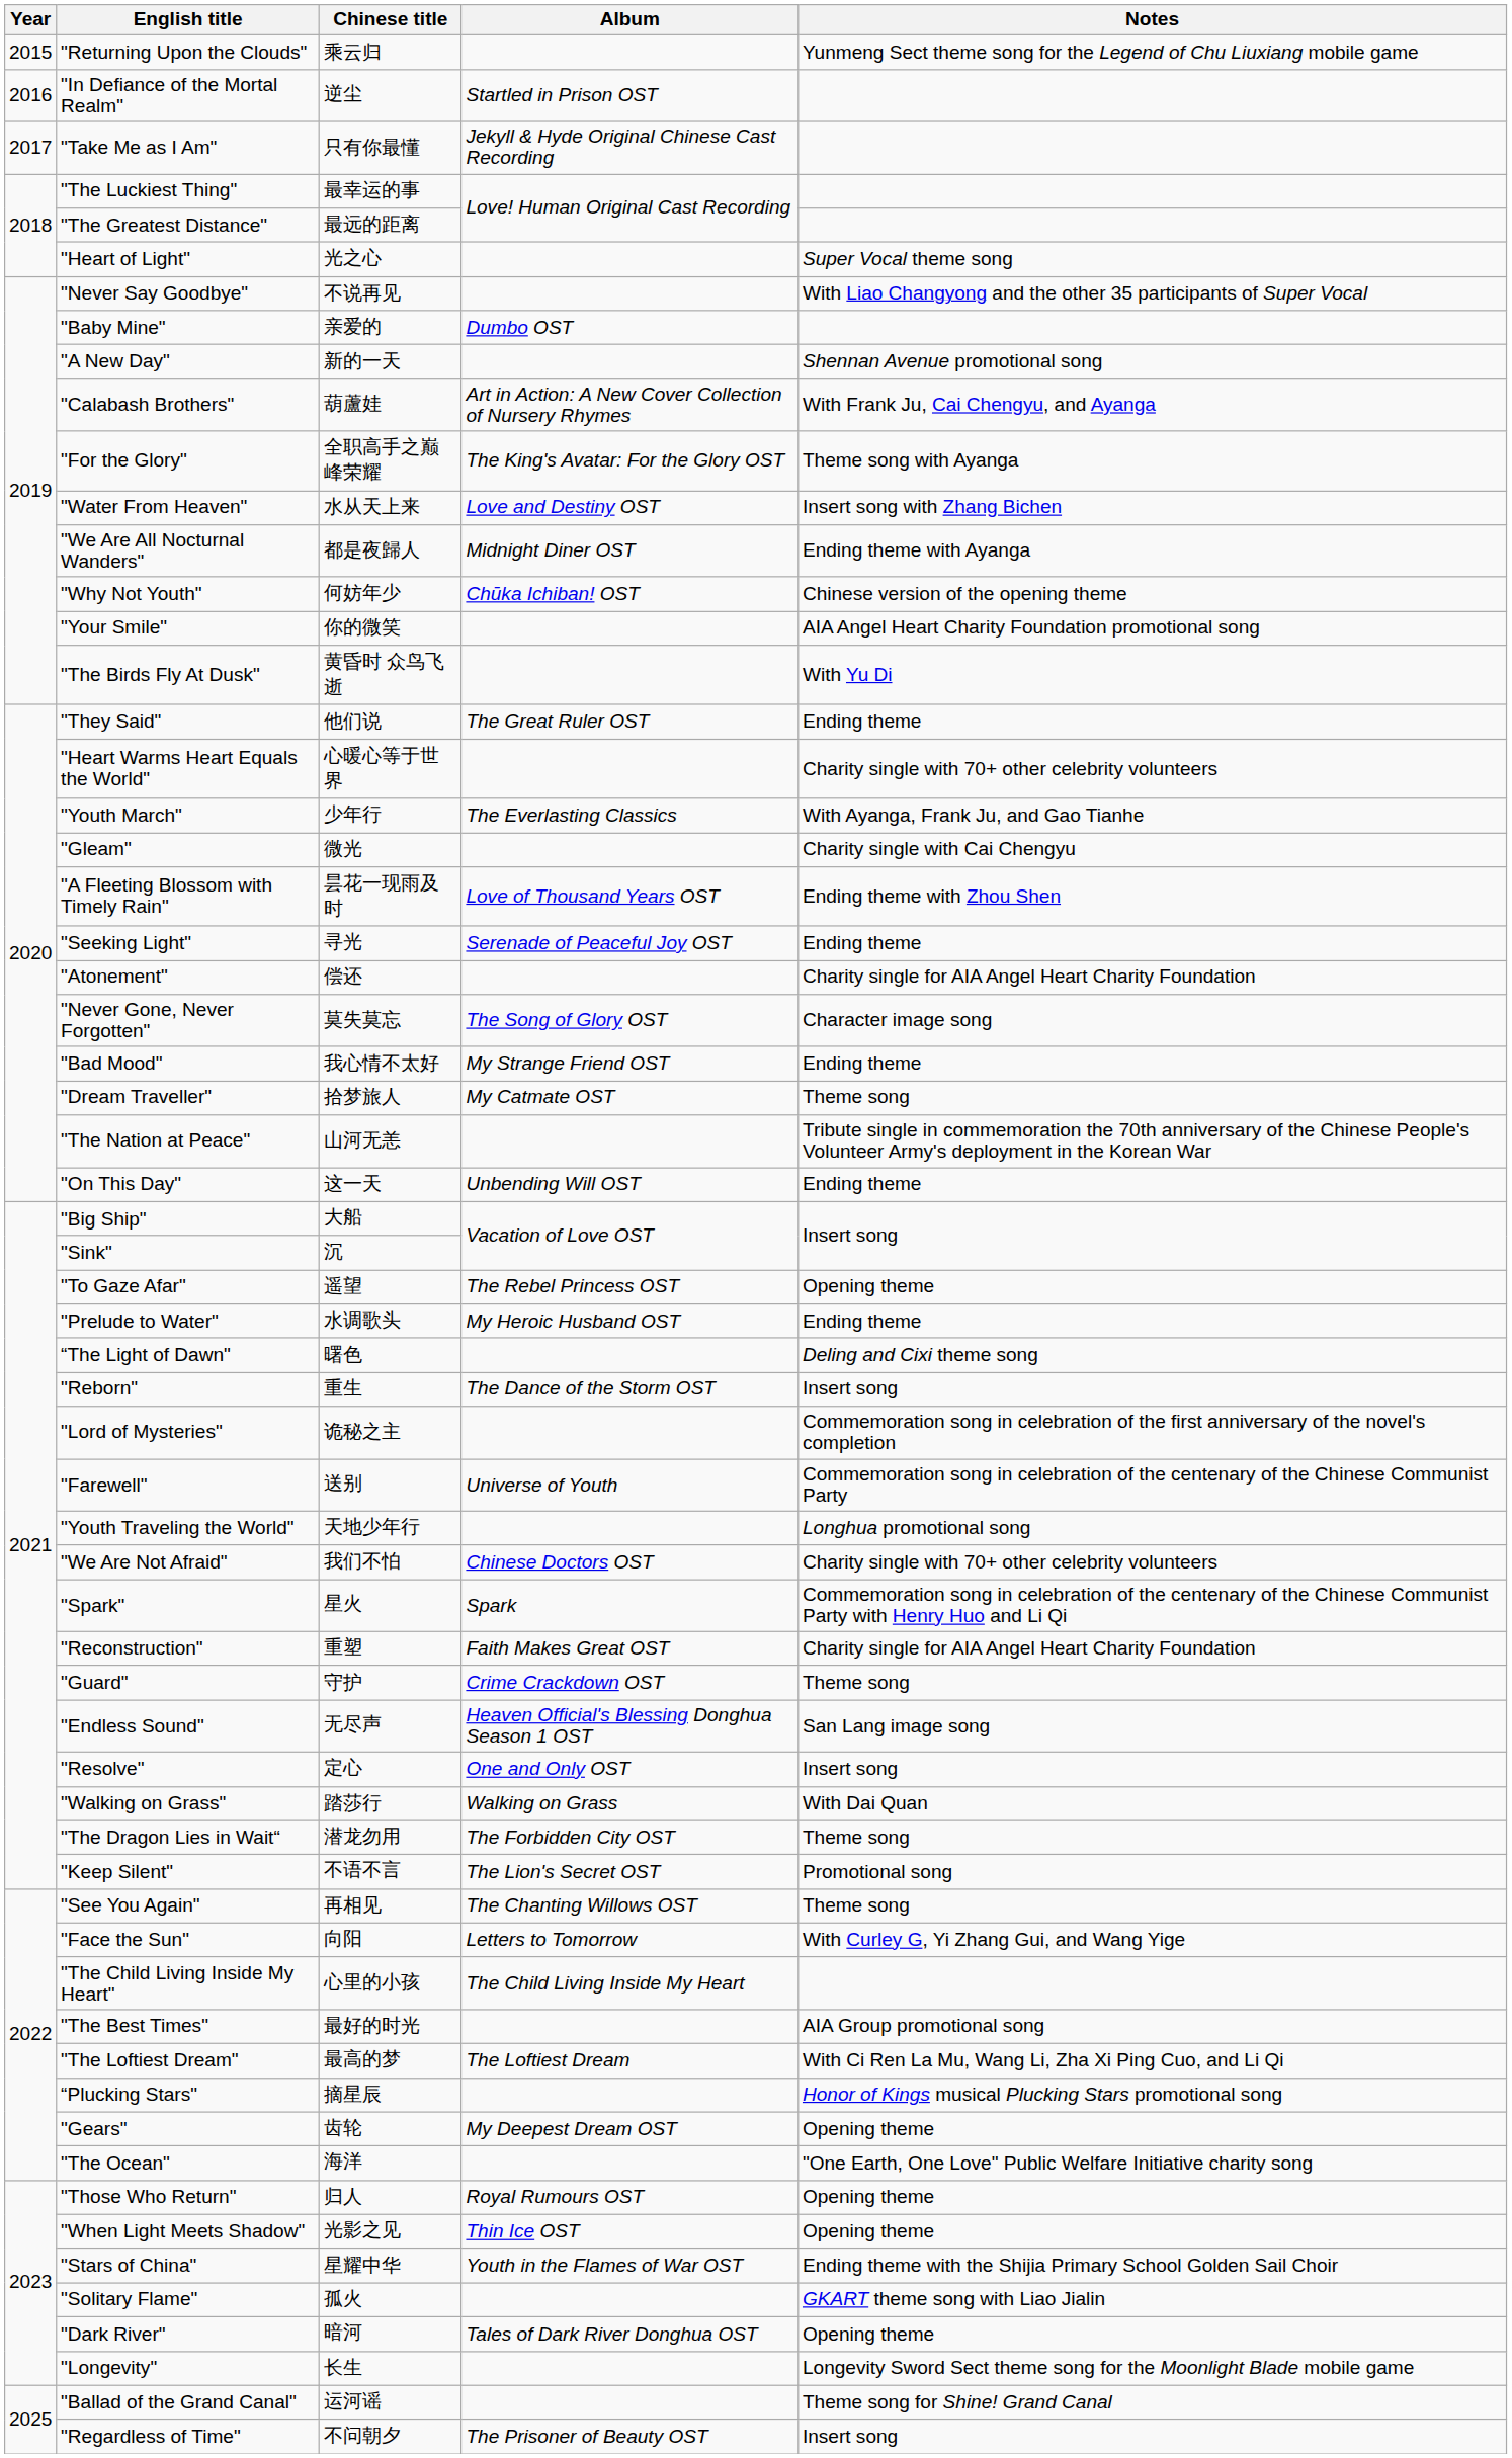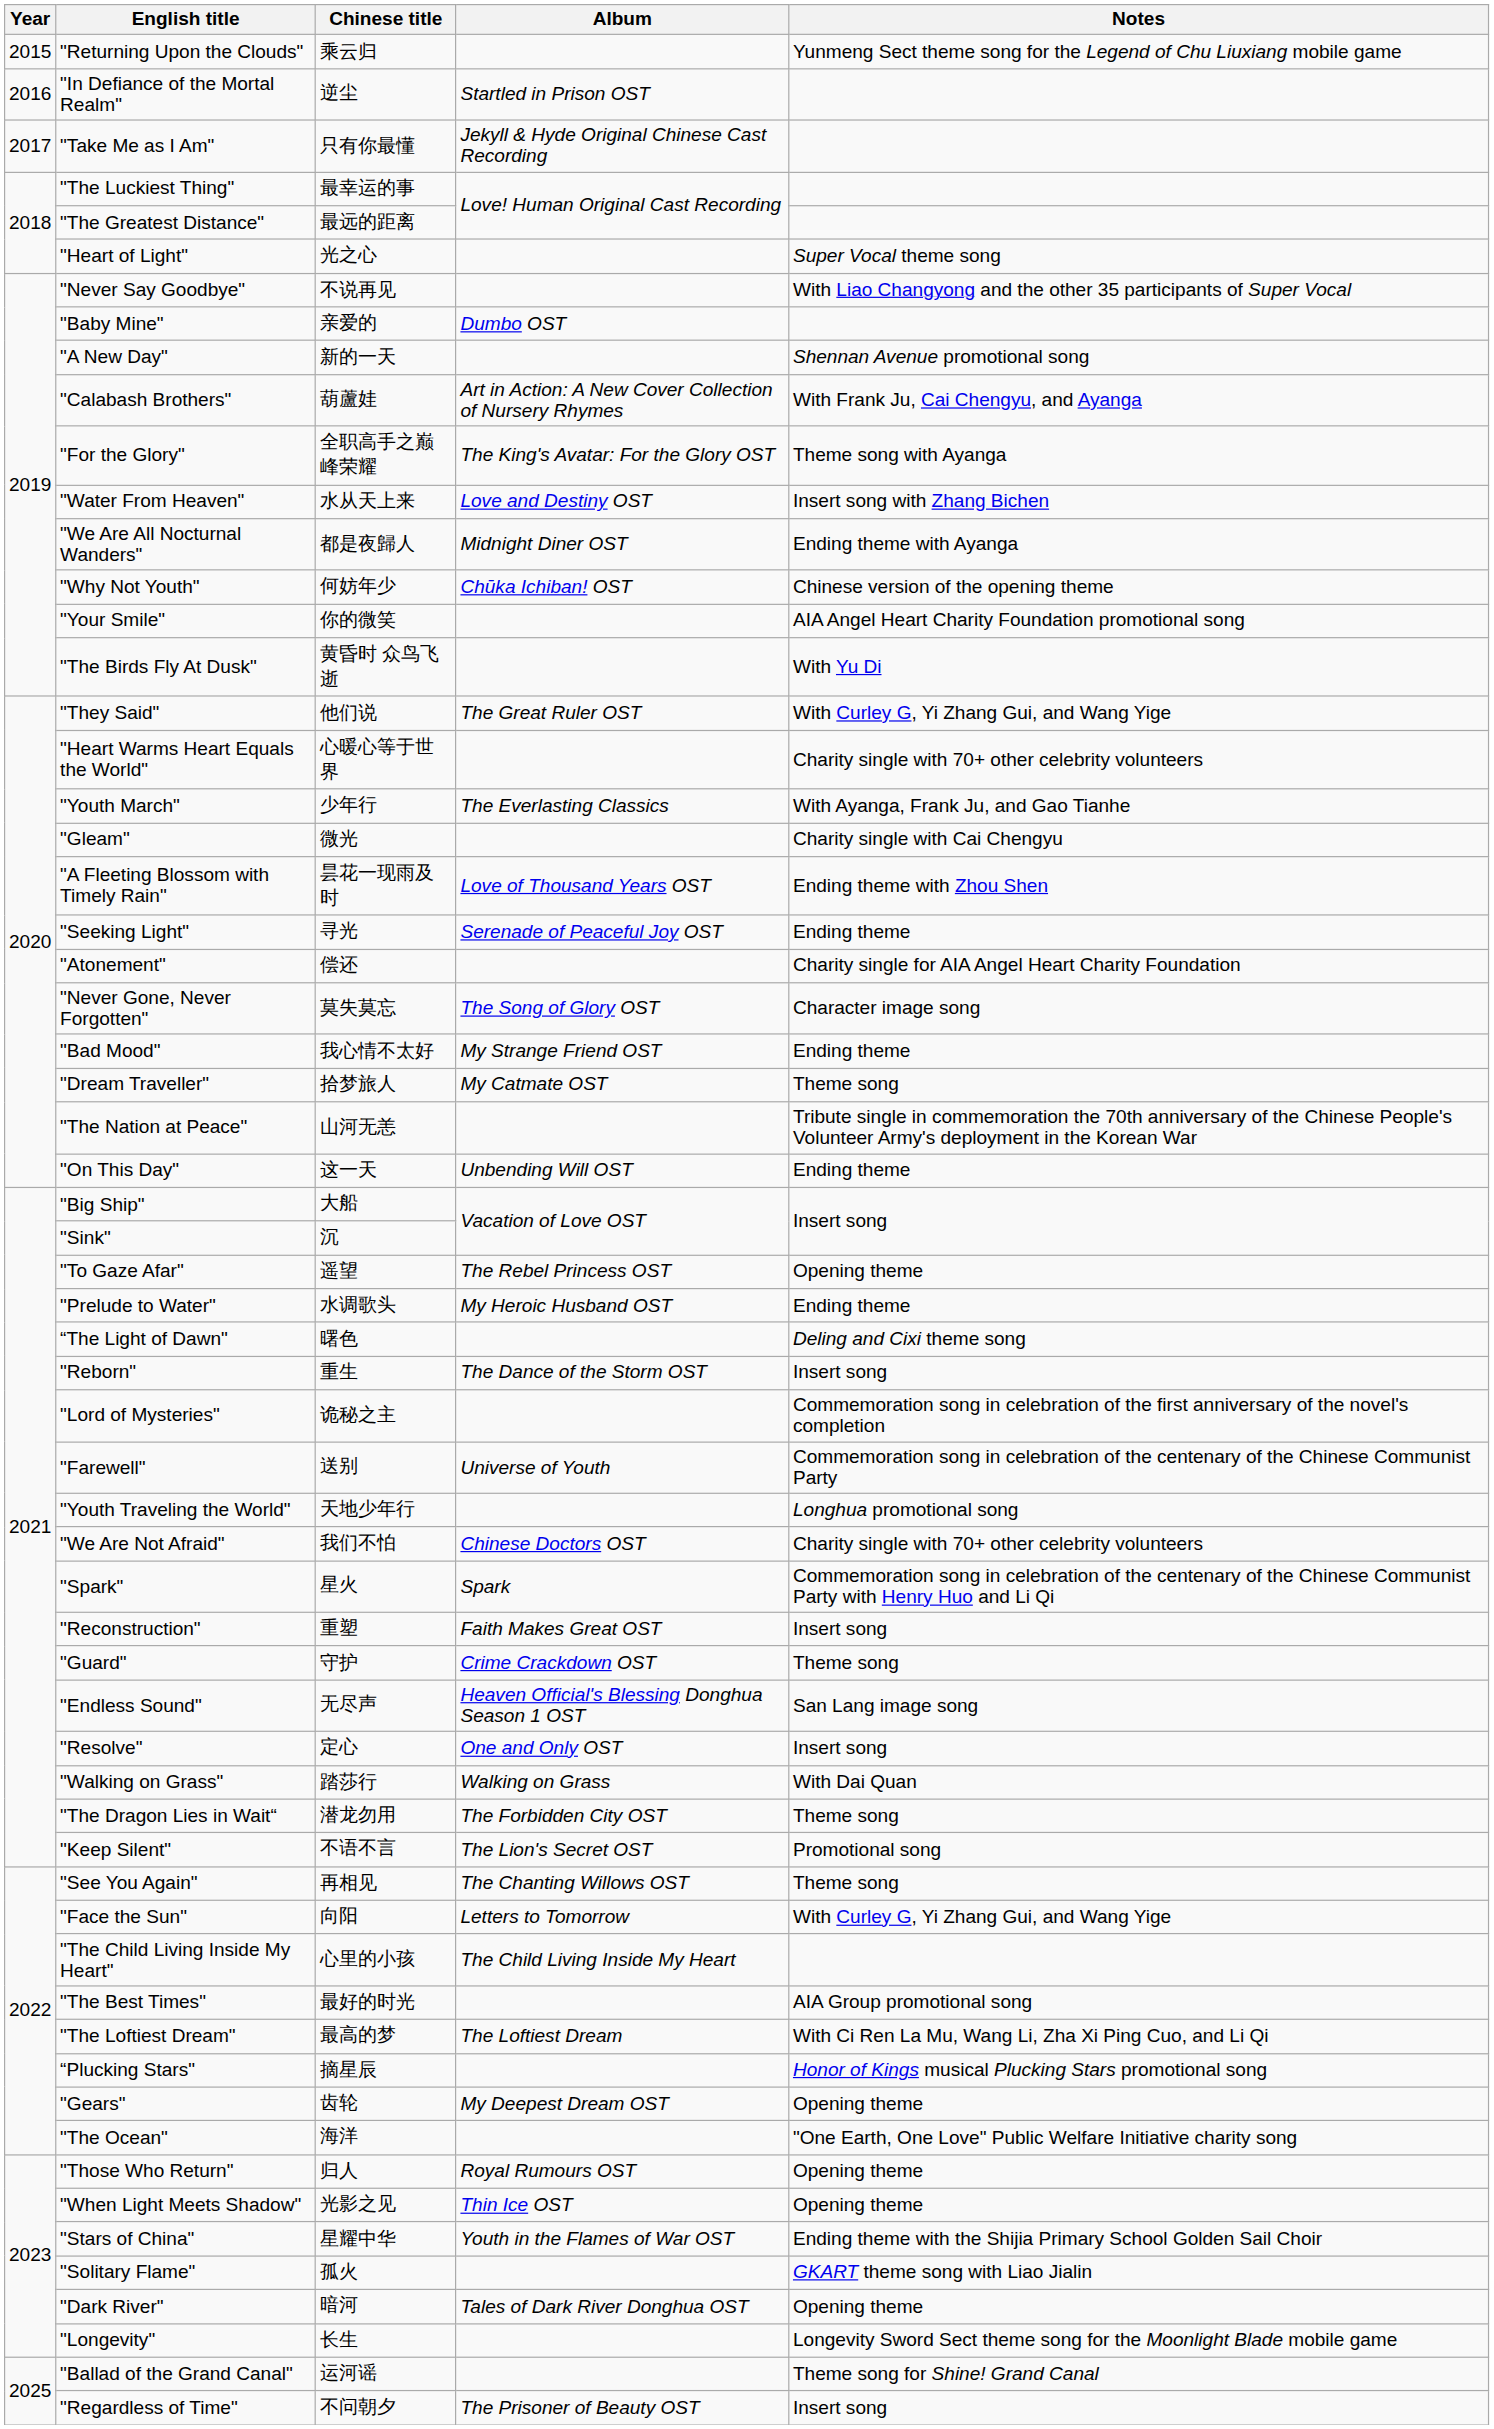 <table class="wikitable">
 <tr>
 <th>Year</th>
 <th>English title</th>
 <th>Chinese title</th>
 <th>Album</th>
 <th>Notes</th>
 </tr>
 <tr>
 <td>2015</td>
 <td>"Returning Upon the Clouds"</td>
 <td>乘云归</td>
 <td></td>
 <td>Yunmeng Sect theme song for the <em>Legend of Chu Liuxiang</em> mobile game</td>
 </tr>
 <tr>
 <td>2016</td>
 <td>"In Defiance of the Mortal Realm"</td>
 <td>逆尘</td>
 <td><em>Startled in Prison OST</em></td>
 <td></td>
 </tr>
 <tr>
 <td>2017</td>
 <td>"Take Me as I Am"</td>
 <td>只有你最懂</td>
 <td><em>Jekyll & Hyde Original Chinese Cast Recording</em></td>
 <td></td>
 </tr>
 <tr>
 <td rowspan=3>2018</td>
 <td>"The Luckiest Thing"</td>
 <td>最幸运的事</td>
 <td rowspan=2><em>Love! Human Original Cast Recording</em></td>
 <td></td>
 </tr>
 <tr>
 <td>"The Greatest Distance"</td>
 <td>最远的距离</td>
 <td></td>
 </tr>
 <tr>
 <td>"Heart of Light"</td>
 <td>光之心</td>
 <td></td>
 <td><em>Super Vocal</em> theme song</td>
 </tr>
 <tr>
 <td rowspan=10>2019</td>
 <td>"Never Say Goodbye"</td>
 <td>不说再见</td>
 <td></td>
 <td>With <a href='#'>Liao Changyong</a> and the other 35 participants of <em>Super Vocal</em></td>
 </tr>
 <tr>
 <td>"Baby Mine"</td>
 <td>亲爱的</td>
 <td><em><a href='#'>Dumbo</a> OST</em></td>
 <td></td>
 </tr>
 <tr>
 <td>"A New Day"</td>
 <td>新的一天</td>
 <td></td>
 <td><em>Shennan Avenue</em> promotional song</td>
 </tr>
 <tr>
 <td>"Calabash Brothers"</td>
 <td>葫蘆娃</td>
 <td><em>Art in Action: A New Cover Collection of Nursery Rhymes</em></td>
 <td>With Frank Ju, <a href='#'>Cai Chengyu</a>, and <a href='#'>Ayanga</a></td>
 </tr>
 <tr>
 <td>"For the Glory"</td>
 <td>全职高手之巅峰荣耀</td>
 <td><em>The King's Avatar: For the Glory OST</em></td>
 <td>Theme song with Ayanga</td>
 </tr>
 <tr>
 <td>"Water From Heaven"</td>
 <td>水从天上来</td>
 <td><em><a href='#'>Love and Destiny</a> OST</em></td>
 <td>Insert song with <a href='#'>Zhang Bichen</a></td>
 </tr>
 <tr>
 <td>"We Are All Nocturnal Wanders"</td>
 <td>都是夜歸人</td>
 <td><em>Midnight Diner OST</em></td>
 <td>Ending theme with Ayanga</td>
 </tr>
 <tr>
 <td>"Why Not Youth"</td>
 <td>何妨年少</td>
 <td><em><a href='#'>Chūka Ichiban!</a> OST</em></td>
 <td>Chinese version of the opening theme</td>
 </tr>
 <tr>
 <td>"Your Smile"</td>
 <td>你的微笑</td>
 <td></td>
 <td>AIA Angel Heart Charity Foundation promotional song</td>
 </tr>
 <tr>
 <td>"The Birds Fly At Dusk"</td>
 <td>黄昏时 众鸟飞逝</td>
 <td></td>
 <td>With <a href='#'>Yu Di</a></td>
 </tr>
 <tr>
 <td rowspan=12>2020</td>
 <td>"They Said"</td>
 <td>他们说</td>
 <td><em>The Great Ruler OST</em></td>
-<td>Ending theme </td>
+<td>With <a href='#'>Curley G</a>, Yi Zhang Gui, and Wang Yige</td>
 </tr>
 <tr>
 <td>"Heart Warms Heart Equals the World"</td>
 <td>心暖心等于世界</td>
 <td></td>
 <td>Charity single with 70+ other celebrity volunteers</td>
 </tr>
 <tr>
 <td>"Youth March"</td>
 <td>少年行</td>
 <td><em>The Everlasting Classics</em></td>
 <td>With Ayanga, Frank Ju, and Gao Tianhe</td>
 </tr>
 <tr>
 <td>"Gleam"</td>
 <td>微光</td>
 <td></td>
 <td>Charity single with Cai Chengyu</td>
 </tr>
 <tr>
 <td>"A Fleeting Blossom with Timely Rain"</td>
 <td>昙花一现雨及时</td>
 <td><em><a href='#'>Love of Thousand Years</a> OST</em></td>
 <td>Ending theme with <a href='#'>Zhou Shen</a></td>
 </tr>
 <tr>
 <td>"Seeking Light"</td>
 <td>寻光</td>
 <td><em><a href='#'>Serenade of Peaceful Joy</a> OST</em></td>
 <td>Ending theme</td>
 </tr>
 <tr>
 <td>"Atonement"</td>
 <td>偿还</td>
 <td></td>
 <td>Charity single for AIA Angel Heart Charity Foundation</td>
 </tr>
 <tr>
 <td>"Never Gone, Never Forgotten"</td>
 <td>莫失莫忘</td>
 <td><em><a href='#'>The Song of Glory</a> OST</em></td>
 <td>Character image song</td>
 </tr>
 <tr>
 <td>"Bad Mood"</td>
 <td>我心情不太好</td>
 <td><em> My Strange Friend OST</em></td>
 <td>Ending theme</td>
 </tr>
 <tr>
 <td>"Dream Traveller"</td>
 <td>拾梦旅人</td>
 <td><em> My Catmate OST</em></td>
 <td>Theme song</td>
 </tr>
 <tr>
 <td>"The Nation at Peace"</td>
 <td>山河无恙</td>
 <td></td>
 <td>Tribute single in commemoration the 70th anniversary of the Chinese People's Volunteer Army's deployment in the Korean War</td>
 </tr>
 <tr>
 <td>"On This Day"</td>
 <td>这一天</td>
 <td><em> Unbending Will OST</em></td>
 <td>Ending theme</td>
 </tr>
 <tr>
 <td rowspan=18>2021</td>
 <td>"Big Ship"</td>
 <td>大船</td>
 <td rowspan=2><em>Vacation of Love OST</em></td>
 <td rowspan=2>Insert song</td>
 </tr>
 <tr>
 <td>"Sink"</td>
 <td>沉</td>
 </tr>
 <tr>
 <td>"To Gaze Afar"</td>
 <td>遥望</td>
 <td><em>The Rebel Princess OST</em></td>
 <td>Opening theme</td>
 </tr>
 <tr>
 <td>"Prelude to Water"</td>
 <td>水调歌头</td>
 <td><em>My Heroic Husband OST</em></td>
 <td>Ending theme</td>
 </tr>
 <tr>
 <td>“The Light of Dawn"</td>
 <td>曙色</td>
 <td></td>
 <td><em>Deling and Cixi</em> theme song</td>
 </tr>
 <tr>
 <td>"Reborn"</td>
 <td>重生</td>
 <td><em>The Dance of the Storm OST</em></td>
 <td>Insert song</td>
 </tr>
 <tr>
 <td>"Lord of Mysteries"</td>
 <td>诡秘之主</td>
 <td></td>
 <td>Commemoration song in celebration of the first anniversary of the novel's completion</td>
 </tr>
 <tr>
 <td>"Farewell"</td>
 <td>送别</td>
 <td><em>Universe of Youth</em></td>
 <td>Commemoration song in celebration of the centenary of the Chinese Communist Party</td>
 </tr>
 <tr>
 <td>"Youth Traveling the World"</td>
 <td>天地少年行</td>
 <td></td>
 <td><em>Longhua</em> promotional song</td>
 </tr>
 <tr>
 <td>"We Are Not Afraid"</td>
 <td>我们不怕</td>
 <td><em><a href='#'>Chinese Doctors</a> OST</em></td>
 <td>Charity single with 70+ other celebrity volunteers</td>
 </tr>
 <tr>
 <td>"Spark"</td>
 <td>星火</td>
 <td><em>Spark</em></td>
 <td>Commemoration song in celebration of the centenary of the Chinese Communist Party with <a href='#'>Henry Huo</a> and Li Qi</td>
 </tr>
 <tr>
 <td>"Reconstruction"</td>
 <td>重塑</td>
 <td><em>Faith Makes Great OST</em></td>
-<td>Charity single for AIA Angel Heart Charity Foundation</td>
+<td>Insert song</td>
 </tr>
 <tr>
 <td>"Guard"</td>
 <td>守护</td>
 <td><em><a href='#'>Crime Crackdown</a> OST</em></td>
 <td>Theme song</td>
 </tr>
 <tr>
 <td>"Endless Sound"</td>
 <td>无尽声</td>
 <td><em><a href='#'>Heaven Official's Blessing</a> Donghua Season 1 OST</em></td>
 <td>San Lang image song</td>
 </tr>
 <tr>
 <td>"Resolve"</td>
 <td>定心</td>
 <td><em><a href='#'>One and Only</a> OST</em></td>
 <td>Insert song</td>
 </tr>
 <tr>
 <td>"Walking on Grass"</td>
 <td>踏莎行</td>
 <td><em>Walking on Grass</em></td>
 <td>With Dai Quan</td>
 </tr>
 <tr>
 <td>"The Dragon Lies in Wait“</td>
 <td>潜龙勿用</td>
 <td><em>The Forbidden City OST</em></td>
 <td>Theme song</td>
 </tr>
 <tr>
 <td>"Keep Silent"</td>
 <td>不语不言</td>
 <td><em>The Lion's Secret OST</em></td>
 <td>Promotional song</td>
 </tr>
 <tr>
 <td rowspan=8>2022</td>
 <td>"See You Again"</td>
 <td>再相见</td>
 <td><em>The Chanting Willows OST</em></td>
 <td>Theme song</td>
 </tr>
 <tr>
 <td>"Face the Sun"</td>
 <td>向阳</td>
 <td><em>Letters to Tomorrow</em></td>
 <td>With <a href='#'>Curley G</a>, Yi Zhang Gui, and Wang Yige</td>
 </tr>
 <tr>
 <td>"The Child Living Inside My Heart"</td>
 <td>心里的小孩</td>
 <td><em>The Child Living Inside My Heart</em></td>
 <td></td>
 </tr>
 <tr>
 <td>"The Best Times"</td>
 <td>最好的时光</td>
 <td></td>
 <td>AIA Group promotional song</td>
 </tr>
 <tr>
 <td>"The Loftiest Dream"</td>
 <td>最高的梦</td>
 <td><em>The Loftiest Dream</em></td>
 <td>With Ci Ren La Mu, Wang Li, Zha Xi Ping Cuo, and Li Qi</td>
 </tr>
 <tr>
 <td>“Plucking Stars"</td>
 <td>摘星辰</td>
 <td></td>
 <td><em><a href='#'>Honor of Kings</a></em> musical <em>Plucking Stars</em> promotional song</td>
 </tr>
 <tr>
 <td>"Gears"</td>
 <td>齿轮</td>
 <td><em>My Deepest Dream OST</em></td>
 <td>Opening theme</td>
 </tr>
 <tr>
 <td>"The Ocean"</td>
 <td>海洋</td>
 <td></td>
 <td>"One Earth, One Love" Public Welfare Initiative charity song</td>
 </tr>
 <tr>
 <td rowspan=6>2023</td>
 <td>"Those Who Return"</td>
 <td>归人</td>
 <td><em>Royal Rumours OST</em></td>
 <td>Opening theme</td>
 </tr>
 <tr>
 <td>"When Light Meets Shadow"</td>
 <td>光影之见</td>
 <td><em><a href='#'>Thin Ice</a> OST</em></td>
 <td>Opening theme</td>
 </tr>
 <tr>
 <td>"Stars of China"</td>
 <td>星耀中华</td>
 <td><em>Youth in the Flames of War OST</em></td>
 <td>Ending theme with the Shijia Primary School Golden Sail Choir</td>
 </tr>
 <tr>
 <td>"Solitary Flame"</td>
 <td>孤火</td>
 <td></td>
 <td><em><a href='#'>GKART</a></em> theme song with Liao Jialin</td>
 </tr>
 <tr>
 <td>"Dark River"</td>
 <td>暗河</td>
 <td><em>Tales of Dark River Donghua OST</em></td>
 <td>Opening theme</td>
 </tr>
 <tr>
 <td>"Longevity"</td>
 <td>长生</td>
 <td></td>
 <td>Longevity Sword Sect theme song for the <em>Moonlight Blade</em> mobile game</td>
 </tr>
 <tr>
 <td rowspan=2>2025</td>
 <td>"Ballad of the Grand Canal"</td>
 <td>运河谣</td>
 <td></td>
 <td>Theme song for <em>Shine! Grand Canal</em></td>
 </tr>
 <tr>
 <td>"Regardless of Time"</td>
 <td>不问朝夕</td>
 <td><em>The Prisoner of Beauty OST</em></td>
 <td>Insert song</td>
 </tr>
 </table>
